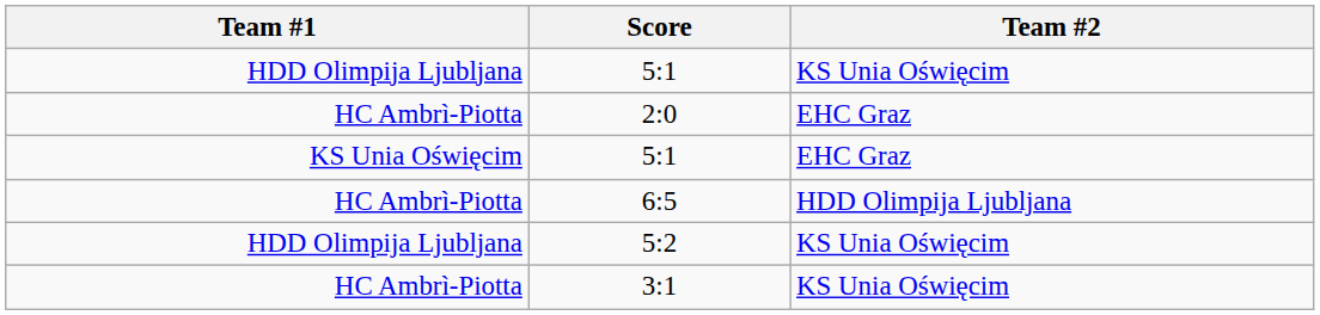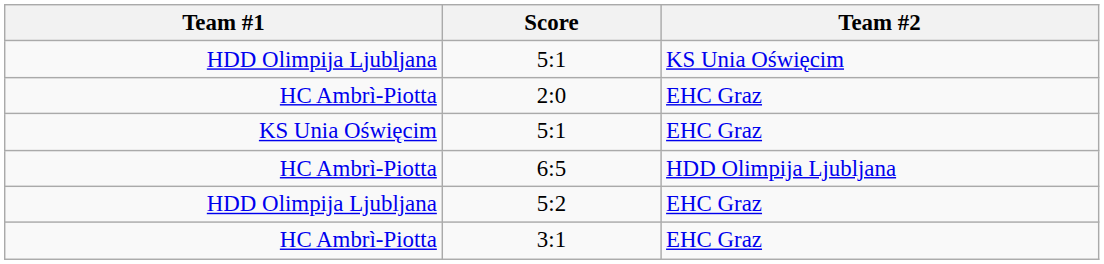 <table class="wikitable" style="text-align: center;">
 <tr>
 <th width=22%>Team #1</th>
 <th width=11%>Score</th>
 <th width=22%>Team #2</th>
 </tr>
 <tr>
 <td style="text-align: right;"><a href='#'>HDD Olimpija Ljubljana</a> </td>
 <td>5:1</td>
 <td style="text-align: left;"> <a href='#'>KS Unia Oświęcim</a></td>
 </tr>
 <tr>
 <td style="text-align: right;"><a href='#'>HC Ambrì-Piotta</a> </td>
 <td>2:0</td>
 <td style="text-align: left;"> <a href='#'>EHC Graz</a></td>
 </tr>
 <tr>
 <td style="text-align: right;"><a href='#'>KS Unia Oświęcim</a> </td>
 <td>5:1</td>
 <td style="text-align: left;"> <a href='#'>EHC Graz</a></td>
 </tr>
 <tr>
 <td style="text-align: right;"><a href='#'>HC Ambrì-Piotta</a> </td>
 <td>6:5</td>
 <td style="text-align: left;"> <a href='#'>HDD Olimpija Ljubljana</a></td>
 </tr>
 <tr>
 <td style="text-align: right;"><a href='#'>HDD Olimpija Ljubljana</a> </td>
 <td>5:2</td>
-<td style="text-align: left;"> <a href='#'>KS Unia Oświęcim</a></td>
+<td style="text-align: left;"> <a href='#'>EHC Graz</a></td>
 </tr>
 <tr>
 <td style="text-align: right;"><a href='#'>HC Ambrì-Piotta</a> </td>
 <td>3:1</td>
-<td style="text-align: left;"> <a href='#'>KS Unia Oświęcim</a></td>
+<td style="text-align: left;"> <a href='#'>EHC Graz</a></td>
 </tr>
 </table>
